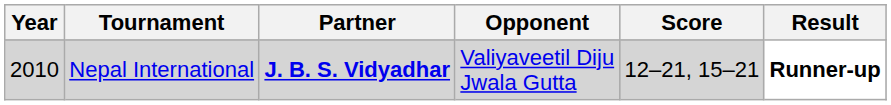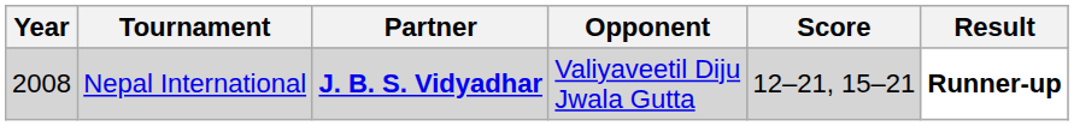 <table class="sortable wikitable" style="font-size: 90%;">
 <tr>
 <th>Year</th>
 <th>Tournament</th>
 <th>Partner</th>
 <th>Opponent</th>
 <th>Score</th>
 <th>Result</th>
 </tr>
 <tr style="background:#D5D5D5">
-<td align="center">2010</td>
+<td align="center">2008</td>
 <td align="left"><a href='#'>Nepal International</a></td>
 <td align="left"><strong> <a href='#'>J. B. S. Vidyadhar</a></strong></td>
 <td align="left"> <a href='#'>Valiyaveetil Diju</a> <br>  <a href='#'>Jwala Gutta</a></td>
 <td align="left">12–21, 15–21</td>
 <td style="text-align:left; background:white"> <strong>Runner-up</strong></td>
 </tr>
 </table>
